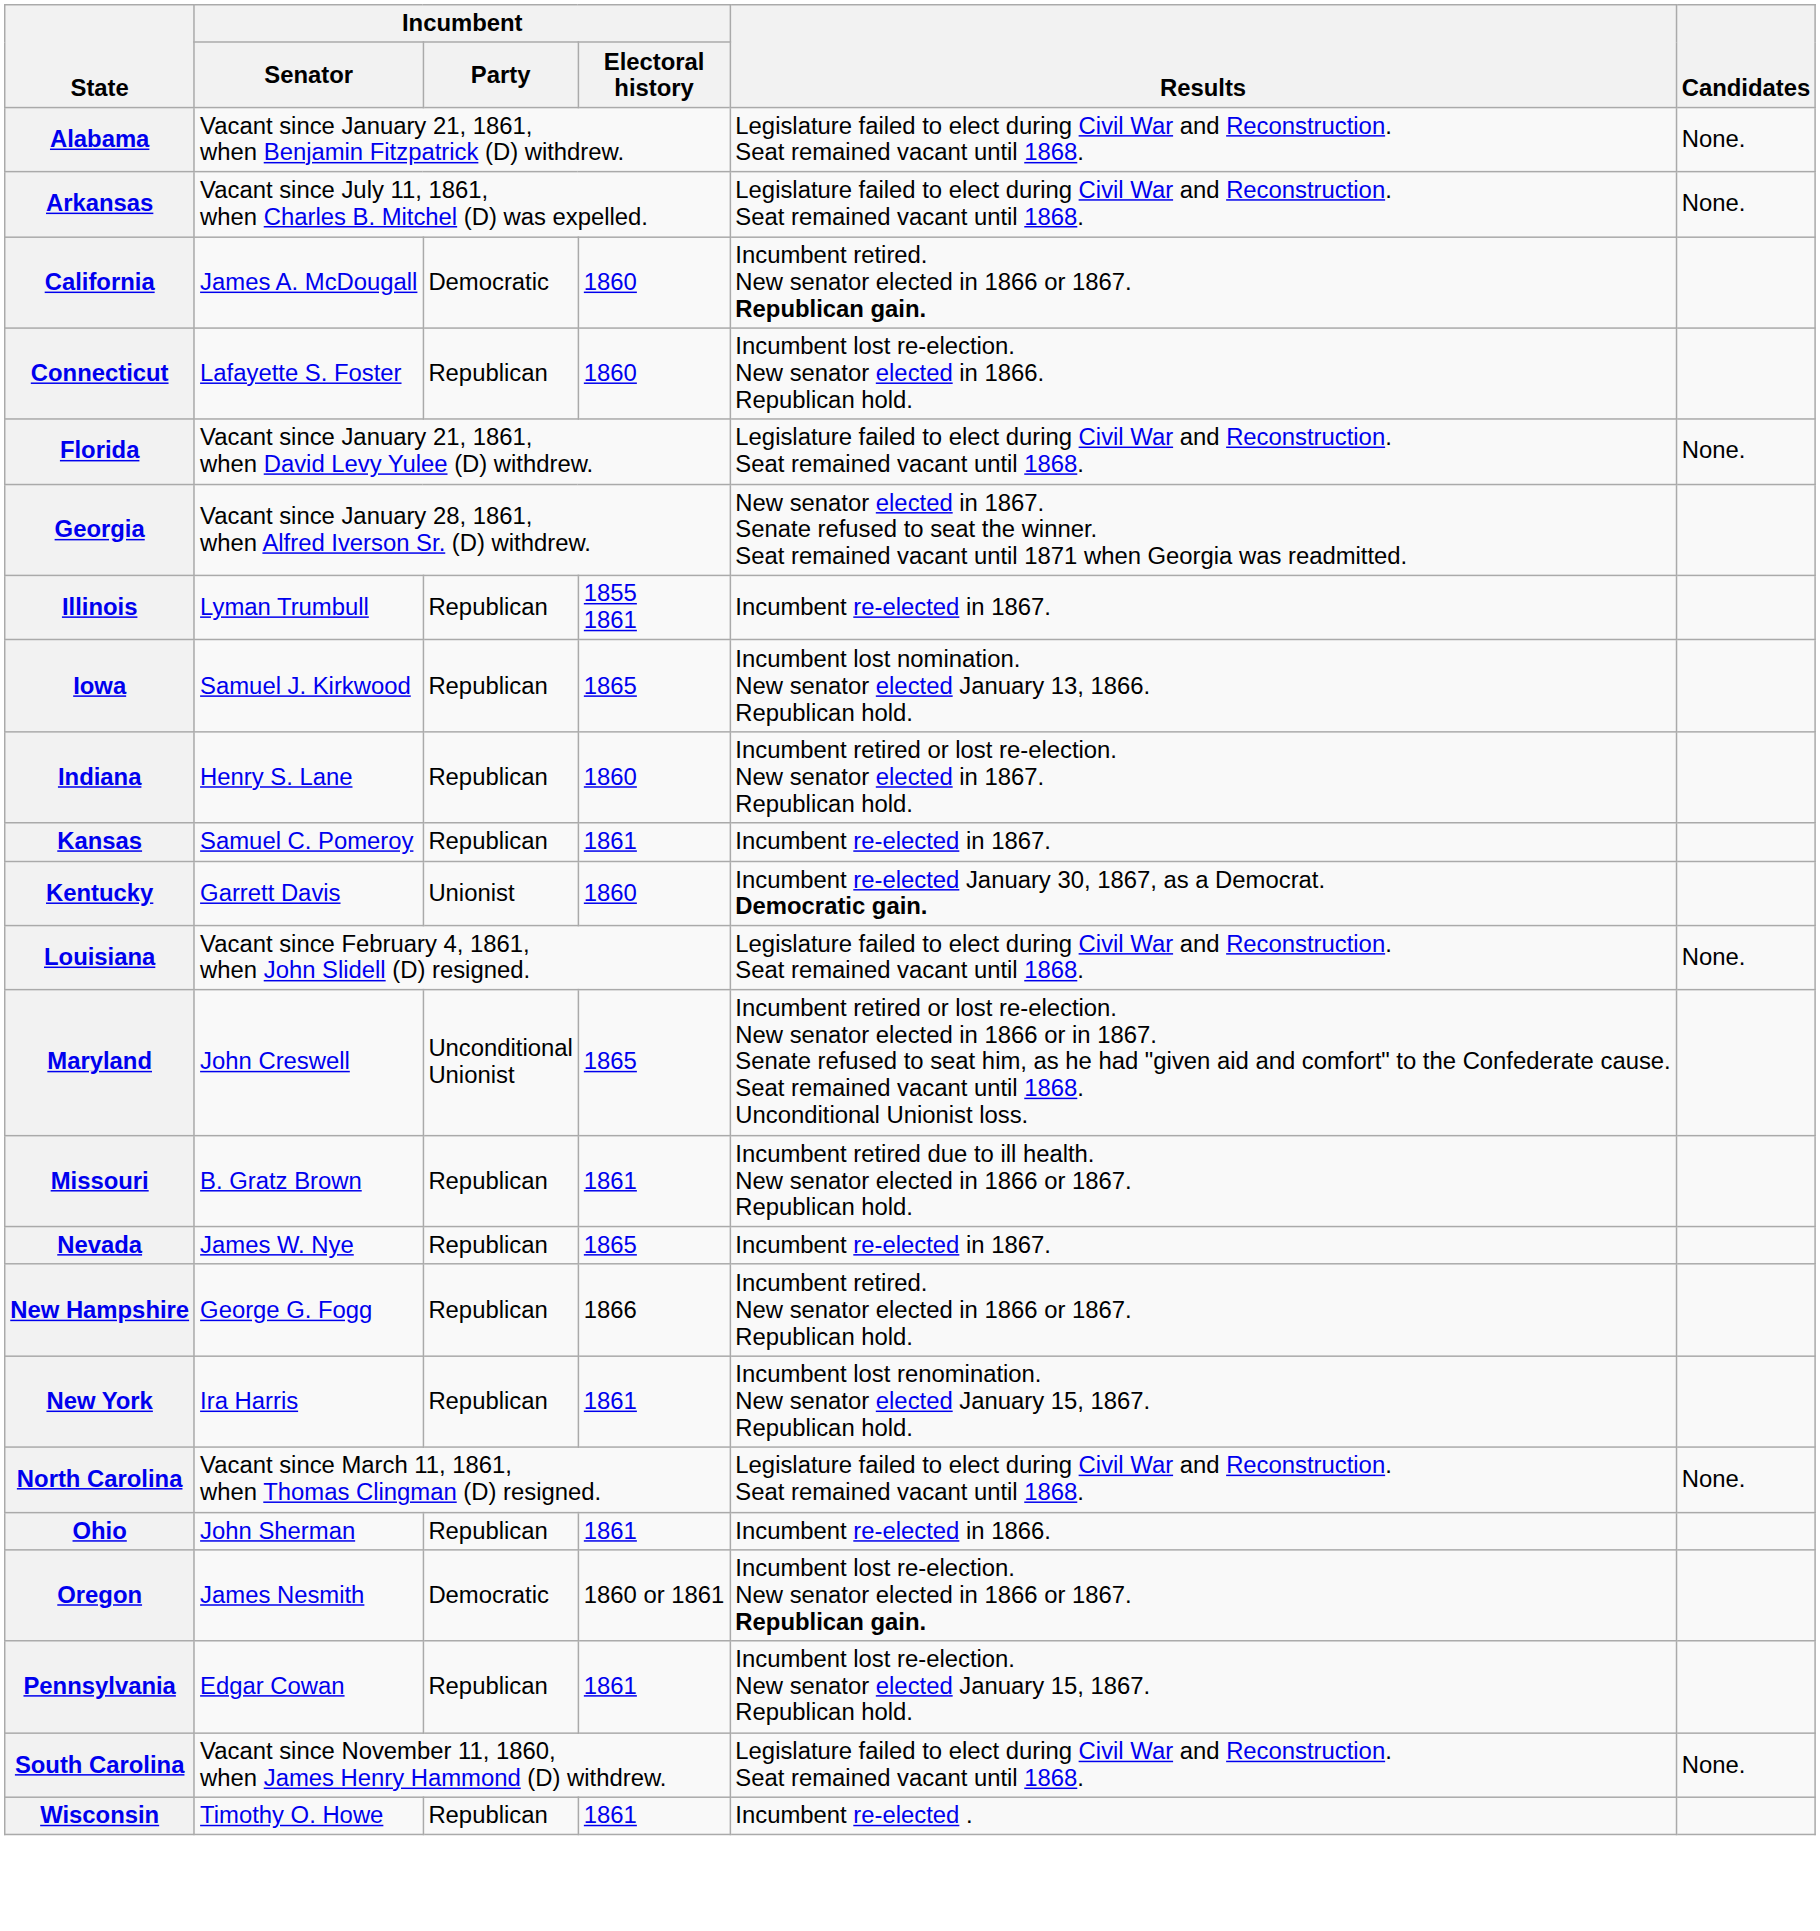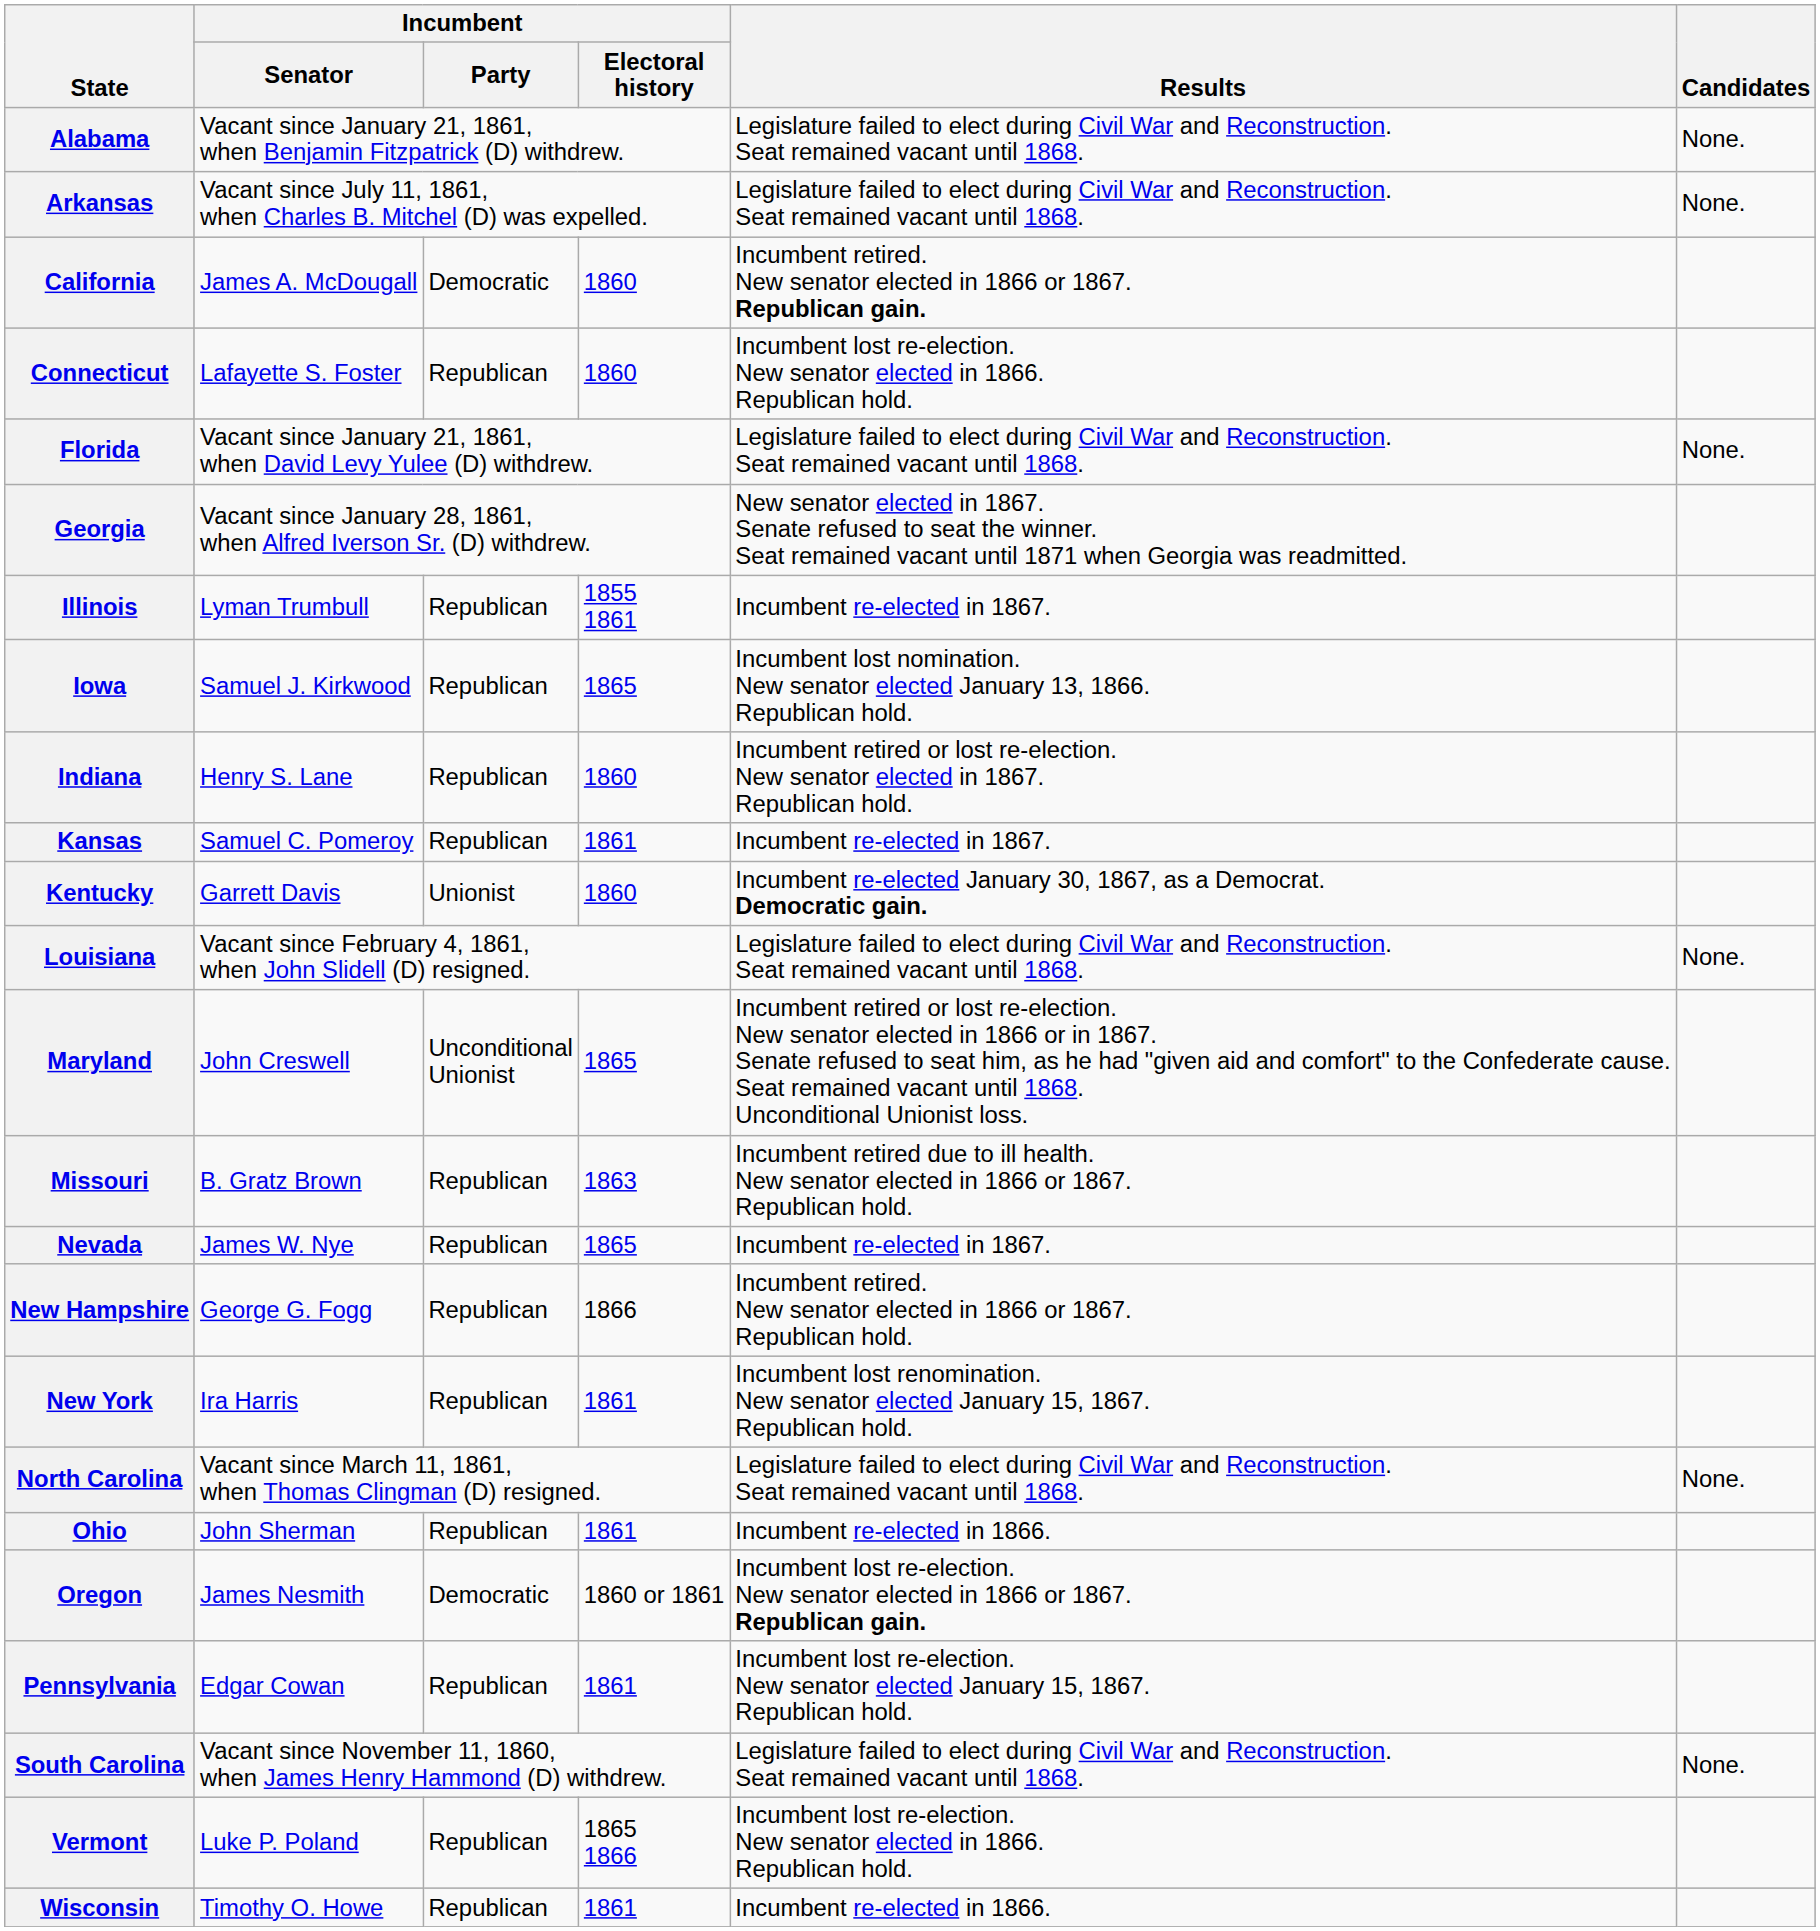 <table class=wikitable>
 <tr valign=bottom>
 <th rowspan=2>State</th>
 <th colspan=3>Incumbent</th>
 <th rowspan=2>Results</th>
 <th rowspan=2>Candidates</th>
 </tr>
 <tr>
 <th>Senator</th>
 <th>Party</th>
 <th>Electoral<br>history</th>
 </tr>
 <tr>
 <th><a href='#'>Alabama</a></th>
 <td colspan=3>Vacant since January 21, 1861,<br>when <a href='#'>Benjamin Fitzpatrick</a> (D) withdrew.</td>
 <td>Legislature failed to elect during <a href='#'>Civil War</a> and <a href='#'>Reconstruction</a>.<br>Seat remained vacant until <a href='#'>1868</a>.</td>
 <td>None.</td>
 </tr>
 <tr>
 <th><a href='#'>Arkansas</a></th>
 <td colspan=3>Vacant since July 11, 1861,<br>when <a href='#'>Charles B. Mitchel</a> (D) was expelled.</td>
 <td>Legislature failed to elect during <a href='#'>Civil War</a> and <a href='#'>Reconstruction</a>.<br>Seat remained vacant until <a href='#'>1868</a>.</td>
 <td>None.</td>
 </tr>
 <tr>
 <th><a href='#'>California</a></th>
 <td><a href='#'>James A. McDougall</a></td>
 <td>Democratic</td>
 <td><a href='#'>1860</a></td>
 <td>Incumbent retired.<br>New senator elected in 1866 or 1867.<br><strong>Republican gain.</strong></td>
 <td nowrap></td>
 </tr>
 <tr>
 <th><a href='#'>Connecticut</a></th>
 <td><a href='#'>Lafayette S. Foster</a></td>
 <td>Republican</td>
 <td><a href='#'>1860</a></td>
 <td>Incumbent lost re-election.<br>New senator <a href='#'>elected</a> in 1866.<br>Republican hold.</td>
 <td nowrap></td>
 </tr>
 <tr>
 <th><a href='#'>Florida</a></th>
 <td colspan=3>Vacant since January 21, 1861,<br>when <a href='#'>David Levy Yulee</a> (D) withdrew.</td>
 <td>Legislature failed to elect during <a href='#'>Civil War</a> and <a href='#'>Reconstruction</a>.<br>Seat remained vacant until <a href='#'>1868</a>.</td>
 <td>None.</td>
 </tr>
 <tr>
 <th><a href='#'>Georgia</a></th>
 <td colspan=3>Vacant since January 28, 1861,<br>when <a href='#'>Alfred Iverson Sr.</a> (D) withdrew.</td>
 <td>New senator <a href='#'>elected</a> in 1867.<br>Senate refused to seat the winner.<br>Seat remained vacant until 1871 when Georgia was readmitted.</td>
 <td nowrap></td>
 </tr>
 <tr>
 <th><a href='#'>Illinois</a></th>
 <td><a href='#'>Lyman Trumbull</a></td>
 <td>Republican</td>
 <td><a href='#'>1855</a><br><a href='#'>1861</a></td>
 <td>Incumbent <a href='#'>re-elected</a> in 1867.</td>
 <td nowrap></td>
 </tr>
 <tr>
 <th><a href='#'>Iowa</a></th>
 <td><a href='#'>Samuel J. Kirkwood</a></td>
 <td>Republican</td>
 <td><a href='#'>1865 </a></td>
 <td>Incumbent lost nomination.<br>New senator <a href='#'>elected</a> January 13, 1866.<br>Republican hold.</td>
 <td nowrap></td>
 </tr>
 <tr>
 <th><a href='#'>Indiana</a></th>
 <td><a href='#'>Henry S. Lane</a></td>
 <td>Republican</td>
 <td><a href='#'>1860</a></td>
 <td>Incumbent retired or lost re-election.<br>New senator <a href='#'>elected</a> in 1867.<br>Republican hold.</td>
 <td nowrap></td>
 </tr>
 <tr>
 <th><a href='#'>Kansas</a></th>
 <td><a href='#'>Samuel C. Pomeroy</a></td>
 <td>Republican</td>
 <td><a href='#'>1861</a></td>
 <td>Incumbent <a href='#'>re-elected</a> in 1867.</td>
 <td nowrap></td>
 </tr>
 <tr>
 <th><a href='#'>Kentucky</a></th>
 <td><a href='#'>Garrett Davis</a></td>
 <td>Unionist</td>
 <td><a href='#'>1860 </a></td>
 <td>Incumbent <a href='#'>re-elected</a> January 30, 1867, as a Democrat.<br><strong>Democratic gain.</strong></td>
 <td nowrap></td>
 </tr>
 <tr>
 <th><a href='#'>Louisiana</a></th>
 <td colspan=3>Vacant since February 4, 1861,<br>when <a href='#'>John Slidell</a> (D) resigned.</td>
 <td>Legislature failed to elect during <a href='#'>Civil War</a> and <a href='#'>Reconstruction</a>.<br>Seat remained vacant until <a href='#'>1868</a>.</td>
 <td>None.</td>
 </tr>
 <tr>
 <th><a href='#'>Maryland</a></th>
 <td><a href='#'>John Creswell</a></td>
 <td>Unconditional<br>Unionist</td>
 <td><a href='#'>1865 </a></td>
 <td>Incumbent retired or lost re-election.<br>New senator elected in 1866 or in 1867.<br>Senate refused to seat him, as he had "given aid and comfort" to the Confederate cause.<br>Seat remained vacant until <a href='#'>1868</a>.<br>Unconditional Unionist loss.</td>
 <td nowrap></td>
 </tr>
 <tr>
 <th><a href='#'>Missouri</a></th>
 <td><a href='#'>B. Gratz Brown</a></td>
 <td>Republican</td>
-<td><a href='#'>1861 </a></td>
+<td><a href='#'>1863 </a></td>
 <td>Incumbent retired due to ill health.<br>New senator elected in 1866 or 1867.<br>Republican hold.</td>
 <td nowrap></td>
 </tr>
 <tr>
 <th><a href='#'>Nevada</a></th>
 <td><a href='#'>James W. Nye</a></td>
 <td>Republican</td>
 <td><a href='#'>1865</a></td>
 <td>Incumbent <a href='#'>re-elected</a> in 1867.</td>
 <td nowrap></td>
 </tr>
 <tr>
 <th><a href='#'>New Hampshire</a></th>
 <td><a href='#'>George G. Fogg</a></td>
 <td>Republican</td>
 <td>1866 </td>
 <td>Incumbent retired.<br>New senator elected in 1866 or 1867.<br>Republican hold.</td>
 <td nowrap></td>
 </tr>
 <tr>
 <th><a href='#'>New York</a></th>
 <td><a href='#'>Ira Harris</a></td>
 <td>Republican</td>
 <td><a href='#'>1861</a></td>
 <td>Incumbent lost renomination.<br>New senator <a href='#'>elected</a> January 15, 1867.<br>Republican hold.</td>
 <td nowrap></td>
 </tr>
 <tr>
 <th><a href='#'>North Carolina</a></th>
 <td colspan=3>Vacant since March 11, 1861,<br>when <a href='#'>Thomas Clingman</a> (D) resigned.</td>
 <td>Legislature failed to elect during <a href='#'>Civil War</a> and <a href='#'>Reconstruction</a>.<br>Seat remained vacant until <a href='#'>1868</a>.</td>
 <td>None.</td>
 </tr>
 <tr>
 <th><a href='#'>Ohio</a></th>
 <td><a href='#'>John Sherman</a></td>
 <td>Republican</td>
 <td><a href='#'>1861 </a></td>
 <td>Incumbent <a href='#'>re-elected</a> in 1866.</td>
 <td nowrap></td>
 </tr>
 <tr>
 <th><a href='#'>Oregon</a></th>
 <td><a href='#'>James Nesmith</a></td>
 <td>Democratic</td>
 <td>1860 or 1861</td>
 <td>Incumbent lost re-election.<br>New senator elected in 1866 or 1867.<br><strong>Republican gain.</strong></td>
 <td nowrap></td>
 </tr>
 <tr>
 <th><a href='#'>Pennsylvania</a></th>
 <td><a href='#'>Edgar Cowan</a></td>
 <td>Republican</td>
 <td><a href='#'>1861</a></td>
 <td>Incumbent lost re-election.<br>New senator <a href='#'>elected</a> January 15, 1867.<br>Republican hold.</td>
 <td nowrap></td>
 </tr>
 <tr>
 <th><a href='#'>South Carolina</a></th>
 <td colspan=3>Vacant since November 11, 1860,<br>when <a href='#'>James Henry Hammond</a> (D) withdrew.</td>
 <td>Legislature failed to elect during <a href='#'>Civil War</a> and <a href='#'>Reconstruction</a>.<br>Seat remained vacant until <a href='#'>1868</a>.</td>
 <td>None.</td>
 </tr>
 <tr>
+<th><a href='#'>Vermont</a></th>
+<td><a href='#'>Luke P. Poland</a></td>
+<td>Republican</td>
+<td>1865 <br><a href='#'>1866</a></td>
+<td>Incumbent lost re-election.<br>New senator <a href='#'>elected</a> in 1866.<br>Republican hold.</td>
+<td nowrap></td>
+</tr>
+<tr>
 <th><a href='#'>Wisconsin</a></th>
 <td><a href='#'>Timothy O. Howe</a></td>
 <td>Republican</td>
 <td><a href='#'>1861</a></td>
-<td>Incumbent <a href='#'>re-elected</a> .</td>
+<td>Incumbent <a href='#'>re-elected</a> in 1866.</td>
 <td nowrap></td>
 </tr>
 </table>
